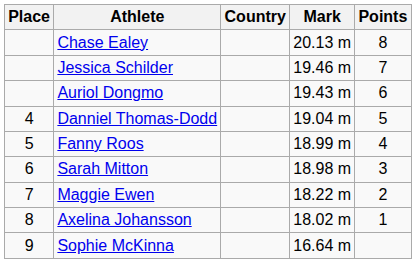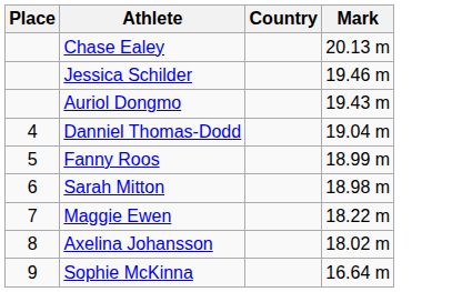 <table class="wikitable">
 <tr>
 <th>Place</th>
 <th>Athlete</th>
 <th>Country</th>
 <th>Mark</th>
-<th>Points</th>
 </tr>
 <tr>
 <td align=center></td>
 <td><a href='#'>Chase Ealey</a></td>
 <td></td>
 <td>20.13 m</td>
-<td align=center>8</td>
 </tr>
 <tr>
 <td align=center></td>
 <td><a href='#'>Jessica Schilder</a></td>
 <td></td>
 <td>19.46 m</td>
-<td align=center>7</td>
 </tr>
 <tr>
 <td align=center></td>
 <td><a href='#'>Auriol Dongmo</a></td>
 <td></td>
 <td>19.43 m</td>
-<td align=center>6</td>
 </tr>
 <tr>
 <td align=center>4</td>
 <td><a href='#'>Danniel Thomas-Dodd</a></td>
 <td></td>
 <td>19.04 m</td>
-<td align=center>5</td>
 </tr>
 <tr>
 <td align=center>5</td>
 <td><a href='#'>Fanny Roos</a></td>
 <td></td>
 <td>18.99 m</td>
-<td align=center>4</td>
 </tr>
 <tr>
 <td align=center>6</td>
 <td><a href='#'>Sarah Mitton</a></td>
 <td></td>
 <td>18.98 m</td>
-<td align=center>3</td>
 </tr>
 <tr>
 <td align=center>7</td>
 <td><a href='#'>Maggie Ewen</a></td>
 <td></td>
 <td>18.22 m</td>
-<td align=center>2</td>
 </tr>
 <tr>
 <td align=center>8</td>
 <td><a href='#'>Axelina Johansson</a></td>
 <td></td>
 <td>18.02 m</td>
-<td align=center>1</td>
 </tr>
 <tr>
 <td align=center>9</td>
 <td><a href='#'>Sophie McKinna</a></td>
 <td></td>
 <td>16.64 m</td>
-<td align=center></td>
 </tr>
 </table>
